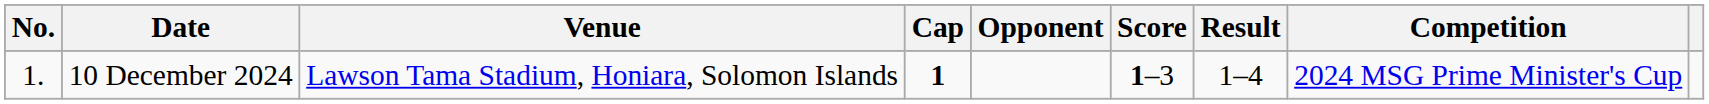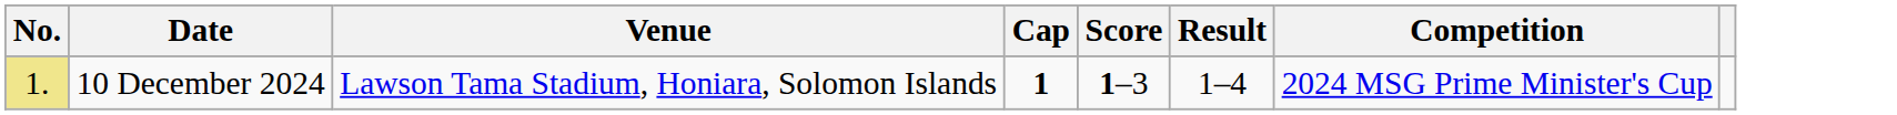 <table class="wikitable sortable" style="text-align:center;">
 <tr>
 <th scope="col">No.</th>
 <th scope="col">Date</th>
 <th scope="col">Venue</th>
 <th>Cap</th>
-<th scope="col">Opponent</th>
 <th scope="col">Score</th>
 <th scope="col">Result</th>
 <th scope="col">Competition</th>
 <th scope="col" class="unsortable"></th>
 </tr>
 <tr>
-<td>1.</td>
+<td style="background: khaki;">1.</td>
 <td style="text-align:left;">10 December 2024</td>
 <td style="text-align:left;"><a href='#'>Lawson Tama Stadium</a>, <a href='#'>Honiara</a>, Solomon Islands</td>
 <td><strong>1</strong></td>
-<td style="text-align:left;"></td>
 <td><strong>1</strong>–3</td>
 <td>1–4</td>
 <td><a href='#'>2024 MSG Prime Minister's Cup</a></td>
 <td></td>
 </tr>
 </table>
